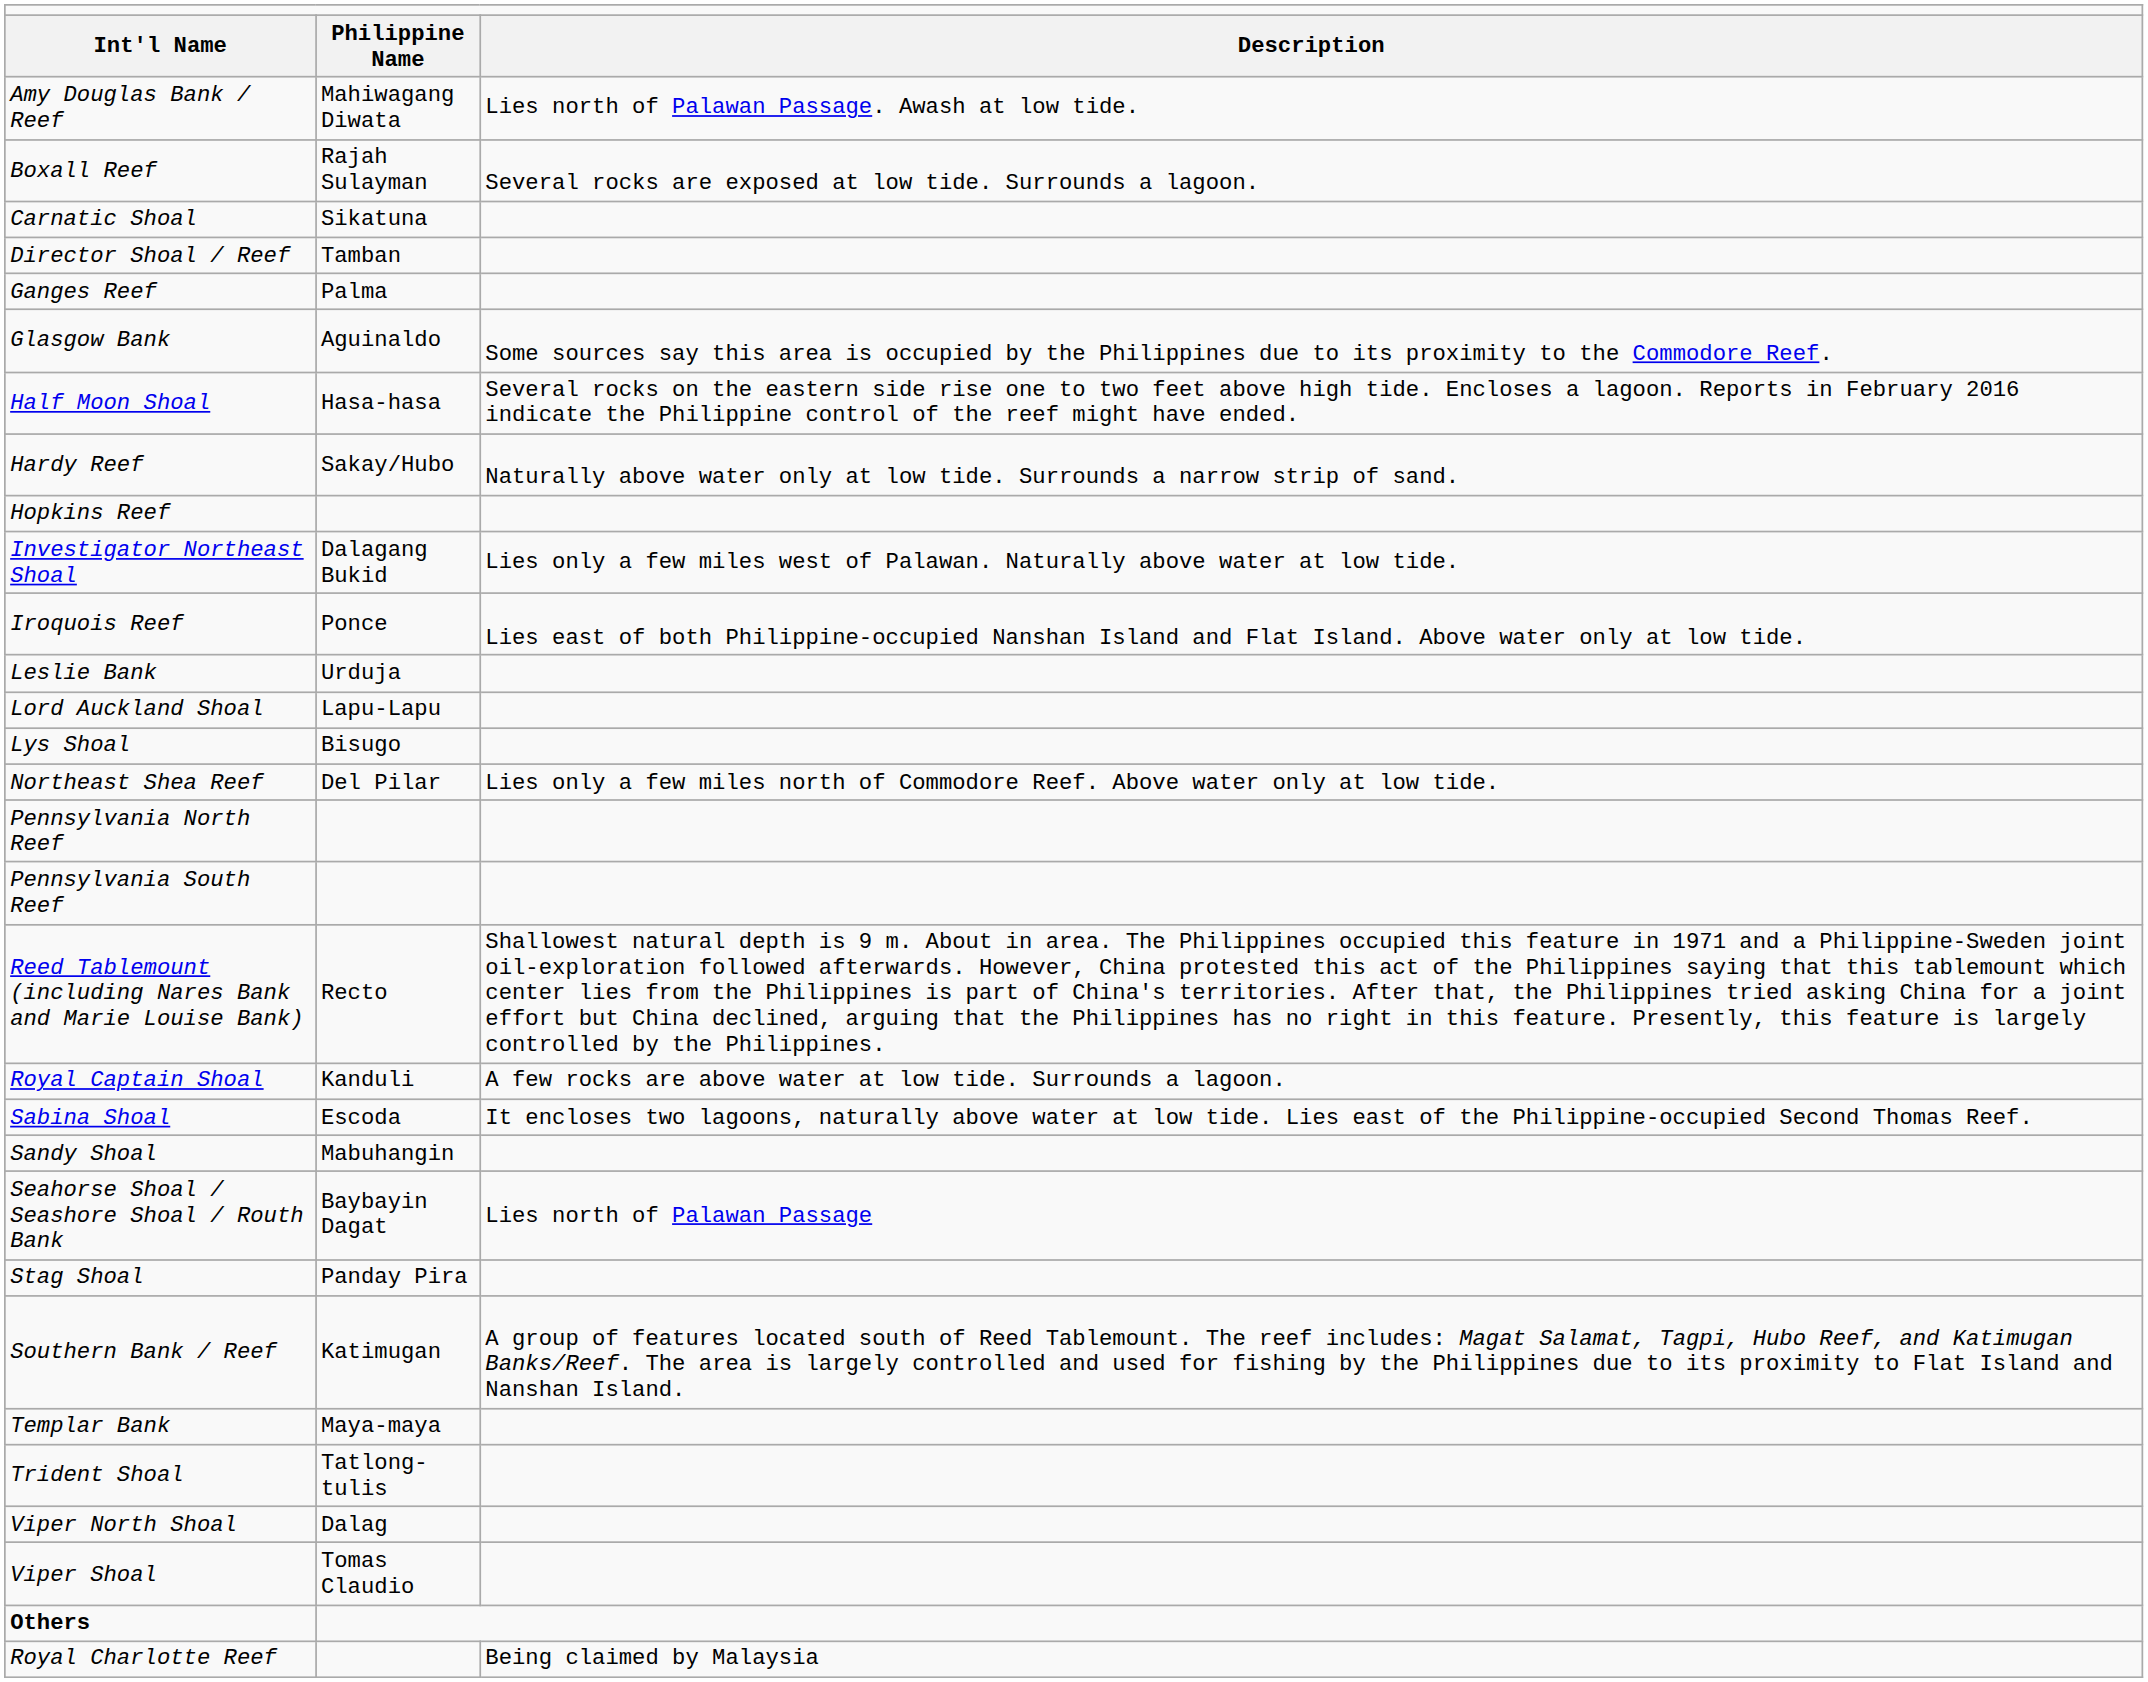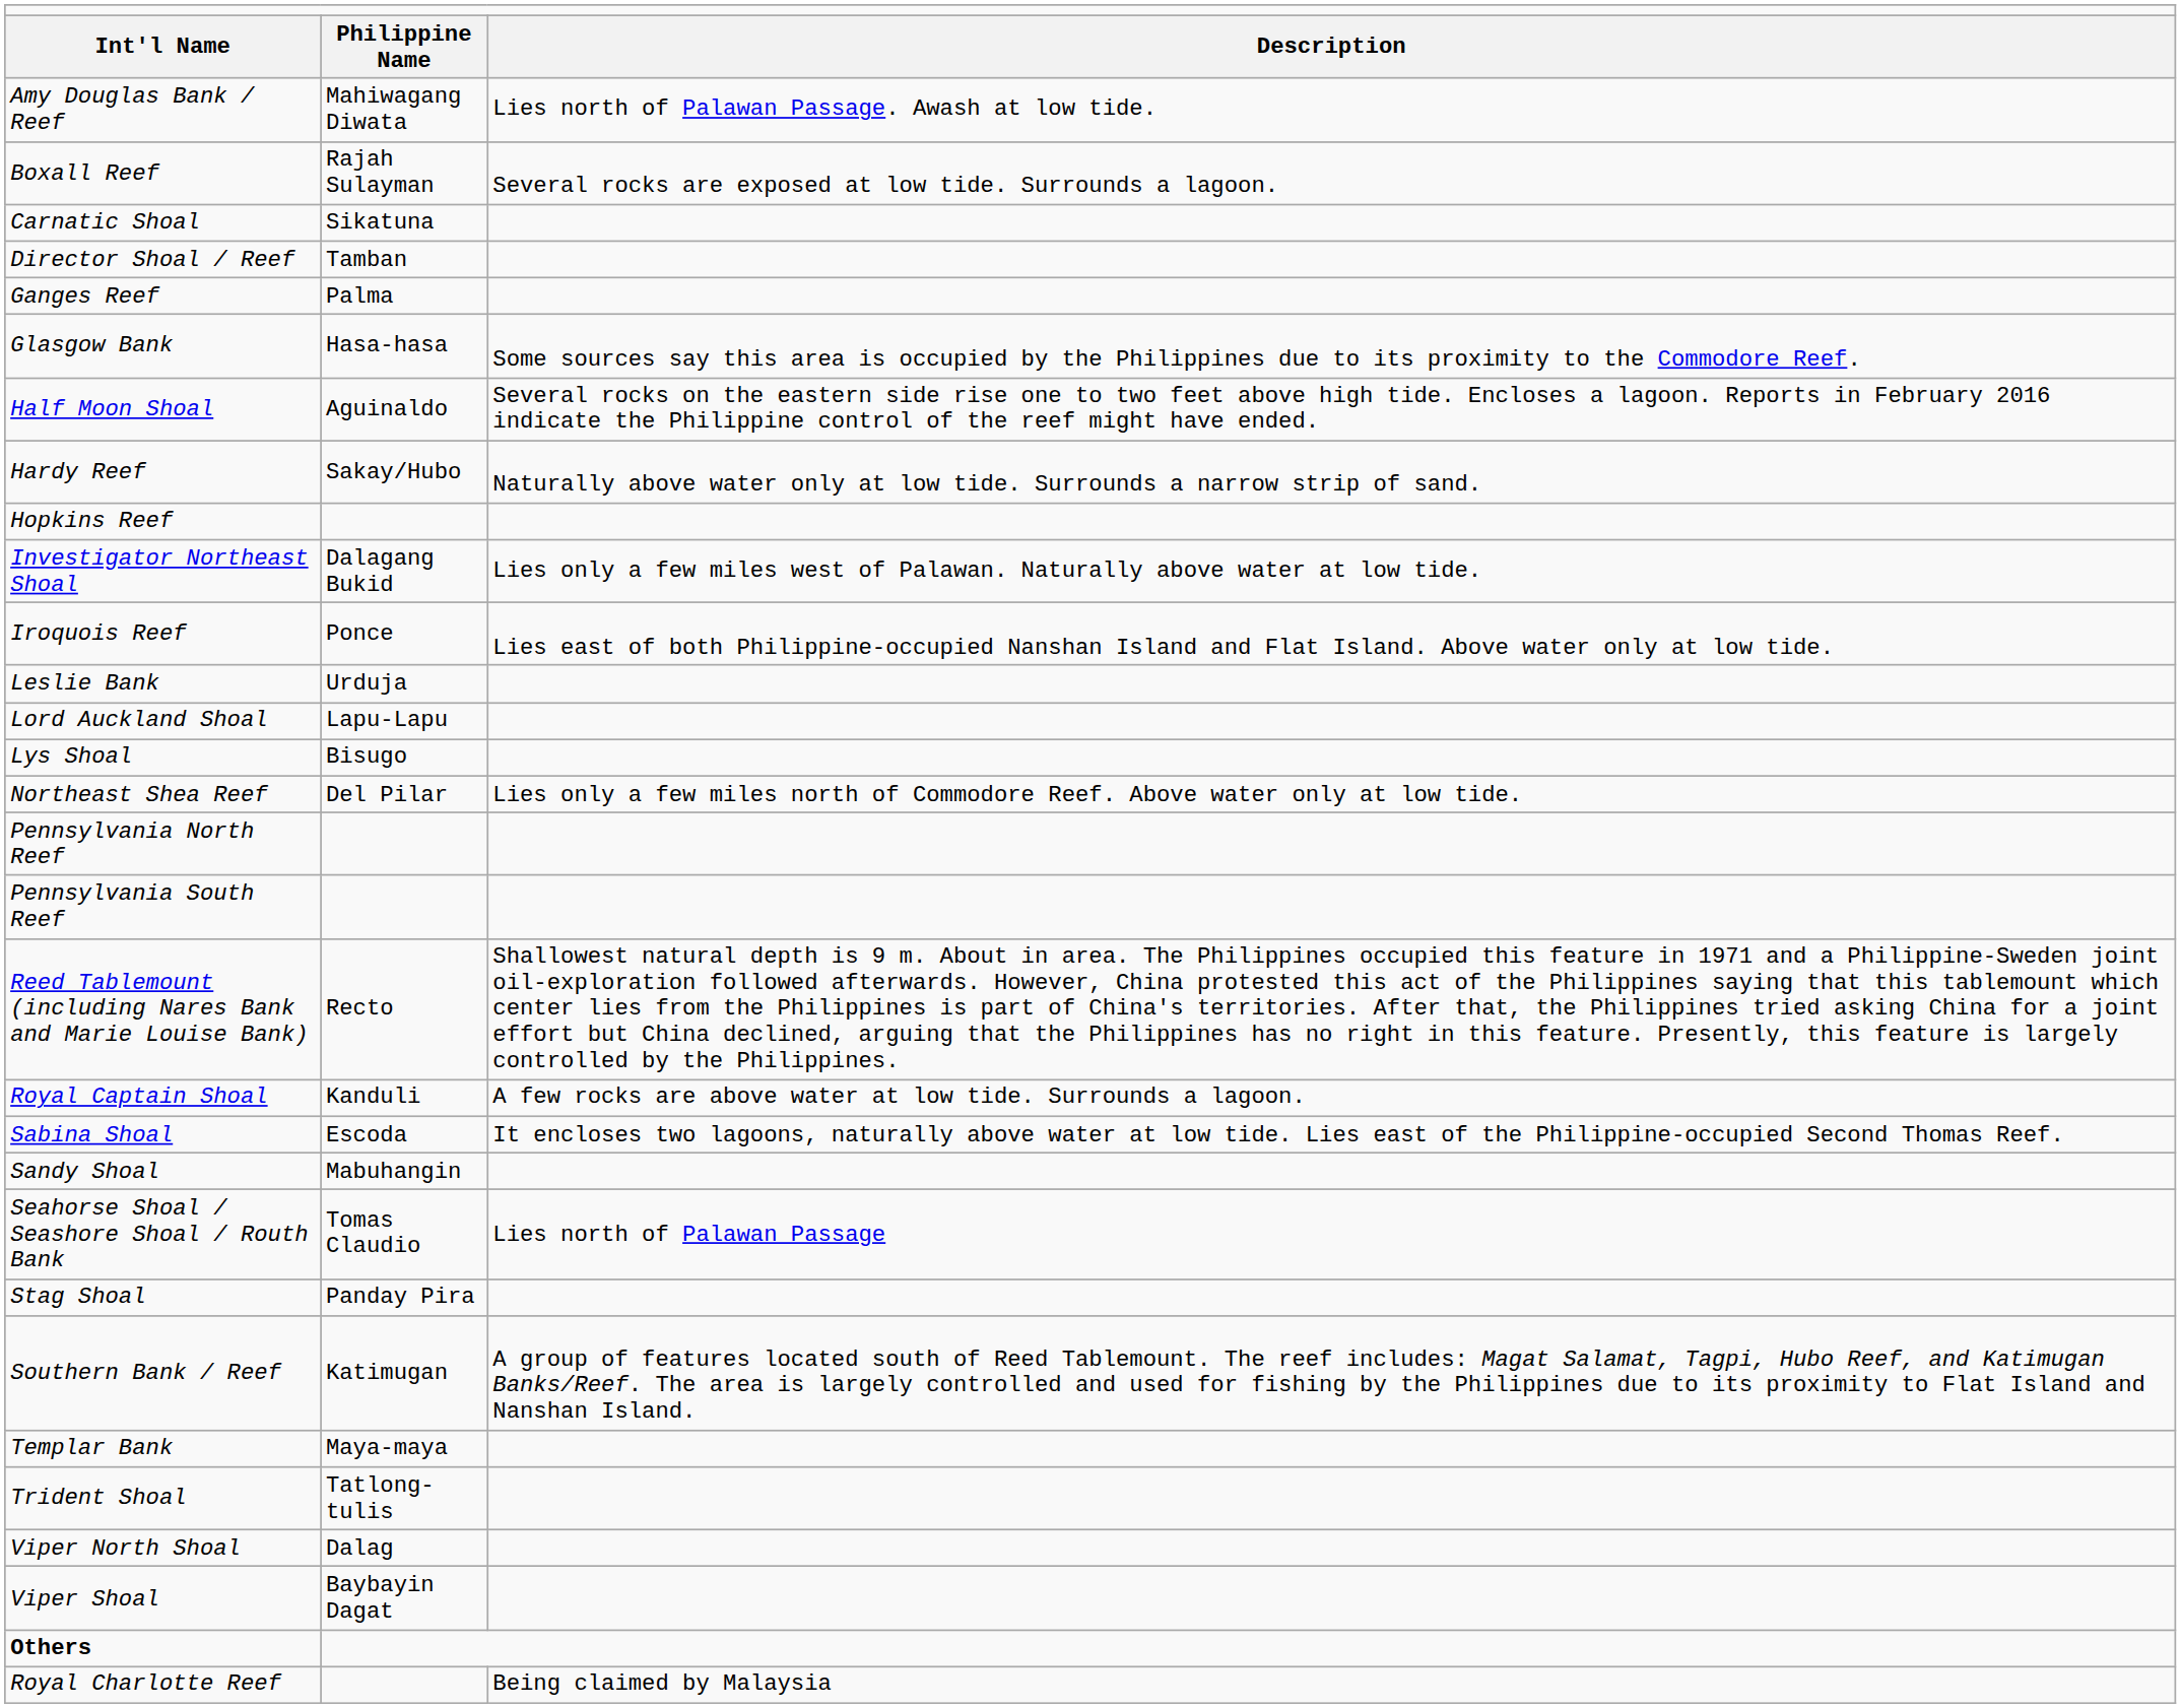 <table class="wikitable">
 <tr>
 <td colspan="4"></td>
 </tr>
 <tr>
 <th><strong>Int'l Name</strong></th>
 <th><strong>Philippine Name</strong></th>
 <th><strong>Description</strong></th>
 </tr>
 <tr>
 <td><em>Amy Douglas Bank / Reef</em></td>
 <td>Mahiwagang Diwata</td>
 <td>Lies north of <a href='#'>Palawan Passage</a>. Awash at low tide.</td>
 </tr>
 <tr>
 <td><em>Boxall Reef</em></td>
 <td>Rajah Sulayman</td>
 <td><br>Several rocks are exposed at low tide. Surrounds a lagoon.</td>
 </tr>
 <tr>
 <td><em>Carnatic Shoal</em></td>
 <td>Sikatuna</td>
 <td></td>
 </tr>
 <tr>
 <td><em>Director Shoal / Reef</em></td>
 <td>Tamban</td>
 <td></td>
 </tr>
 <tr>
 <td><em>Ganges Reef</em></td>
 <td>Palma</td>
 <td></td>
 </tr>
 <tr>
 <td><em>Glasgow Bank</em></td>
-<td>Aguinaldo</td>
+<td>Hasa-hasa</td>
 <td><br>Some sources say this area is occupied by the Philippines due to its proximity to the <a href='#'>Commodore Reef</a>.</td>
 </tr>
 <tr>
 <td><em><a href='#'>Half Moon Shoal</a></em></td>
-<td>Hasa-hasa</td>
+<td>Aguinaldo</td>
 <td>Several rocks on the eastern side rise one to two feet above high tide. Encloses a lagoon. Reports in February 2016 indicate the Philippine control of the reef might have ended.</td>
 </tr>
 <tr>
 <td><em>Hardy Reef</em></td>
 <td>Sakay/Hubo</td>
 <td><br>Naturally above water only at low tide. Surrounds a narrow strip of sand.</td>
 </tr>
 <tr>
 <td><em>Hopkins Reef</em></td>
 <td></td>
 <td></td>
 </tr>
 <tr>
 <td><em><a href='#'>Investigator Northeast Shoal</a></em></td>
 <td>Dalagang Bukid</td>
 <td>Lies only a few miles west of Palawan. Naturally above water at low tide.</td>
 </tr>
 <tr>
 <td><em>Iroquois Reef</em></td>
 <td>Ponce</td>
 <td><br>Lies east of both Philippine-occupied Nanshan Island and Flat Island. Above water only at low tide.</td>
 </tr>
 <tr>
 <td><em>Leslie Bank</em></td>
 <td>Urduja</td>
 <td></td>
 </tr>
 <tr>
 <td><em>Lord Auckland Shoal</em></td>
 <td>Lapu-Lapu</td>
 <td></td>
 </tr>
 <tr>
 <td><em>Lys Shoal</em></td>
 <td>Bisugo</td>
 <td></td>
 </tr>
 <tr>
 <td><em>Northeast Shea Reef</em></td>
 <td>Del Pilar</td>
 <td>Lies only a few miles north of Commodore Reef. Above water only at low tide.</td>
 </tr>
 <tr>
 <td><em>Pennsylvania North Reef</em></td>
 <td></td>
 <td></td>
 </tr>
 <tr>
 <td><em>Pennsylvania South Reef</em></td>
 <td></td>
 <td></td>
 </tr>
 <tr>
 <td><em><a href='#'>Reed Tablemount</a> (including Nares Bank and Marie Louise Bank)</em></td>
 <td>Recto</td>
 <td>Shallowest natural depth is 9 m. About  in area. The Philippines occupied this feature in 1971 and a Philippine-Sweden joint oil-exploration followed afterwards. However, China protested this act of the Philippines saying that this tablemount which center lies  from the Philippines is part of China's territories. After that, the Philippines tried asking China for a joint effort but China declined, arguing that the Philippines has no right in this feature. Presently, this feature is largely controlled by the Philippines.</td>
 </tr>
 <tr>
 <td><em><a href='#'>Royal Captain Shoal</a></em></td>
 <td>Kanduli</td>
 <td>A few rocks are above water at low tide. Surrounds a lagoon.</td>
 </tr>
 <tr>
 <td><em><a href='#'>Sabina Shoal</a></em></td>
 <td>Escoda</td>
 <td>It encloses two lagoons, naturally above water at low tide. Lies east of the Philippine-occupied Second Thomas Reef.</td>
 </tr>
 <tr>
 <td><em>Sandy Shoal</em></td>
 <td>Mabuhangin</td>
 <td></td>
 </tr>
 <tr>
 <td><em>Seahorse Shoal / Seashore Shoal / Routh Bank</em></td>
-<td>Baybayin Dagat</td>
+<td>Tomas Claudio</td>
 <td>Lies north of <a href='#'>Palawan Passage</a></td>
 </tr>
 <tr>
 <td><em>Stag Shoal</em></td>
 <td>Panday Pira</td>
 <td></td>
 </tr>
 <tr>
 <td><em>Southern Bank / Reef</em></td>
 <td>Katimugan</td>
 <td><br>A group of features located south of Reed Tablemount. The reef includes: <em>Magat Salamat, Tagpi, Hubo Reef, and Katimugan Banks/Reef</em>. The area is largely controlled and used for fishing by the Philippines due to its proximity to Flat Island and Nanshan Island.</td>
 </tr>
 <tr>
 <td><em>Templar Bank</em></td>
 <td>Maya-maya</td>
 <td></td>
 </tr>
 <tr>
 <td><em>Trident Shoal</em></td>
 <td>Tatlong-tulis</td>
 <td></td>
 </tr>
 <tr>
 <td><em>Viper North Shoal</em></td>
 <td>Dalag</td>
 <td></td>
 </tr>
 <tr>
 <td><em>Viper Shoal</em></td>
-<td>Tomas Claudio</td>
+<td>Baybayin Dagat</td>
 <td></td>
 </tr>
 <tr>
 <td><strong>Others</strong></td>
 </tr>
 <tr>
 <td><em>Royal Charlotte Reef</em></td>
 <td></td>
 <td>Being claimed by Malaysia</td>
 </tr>
 </table>
